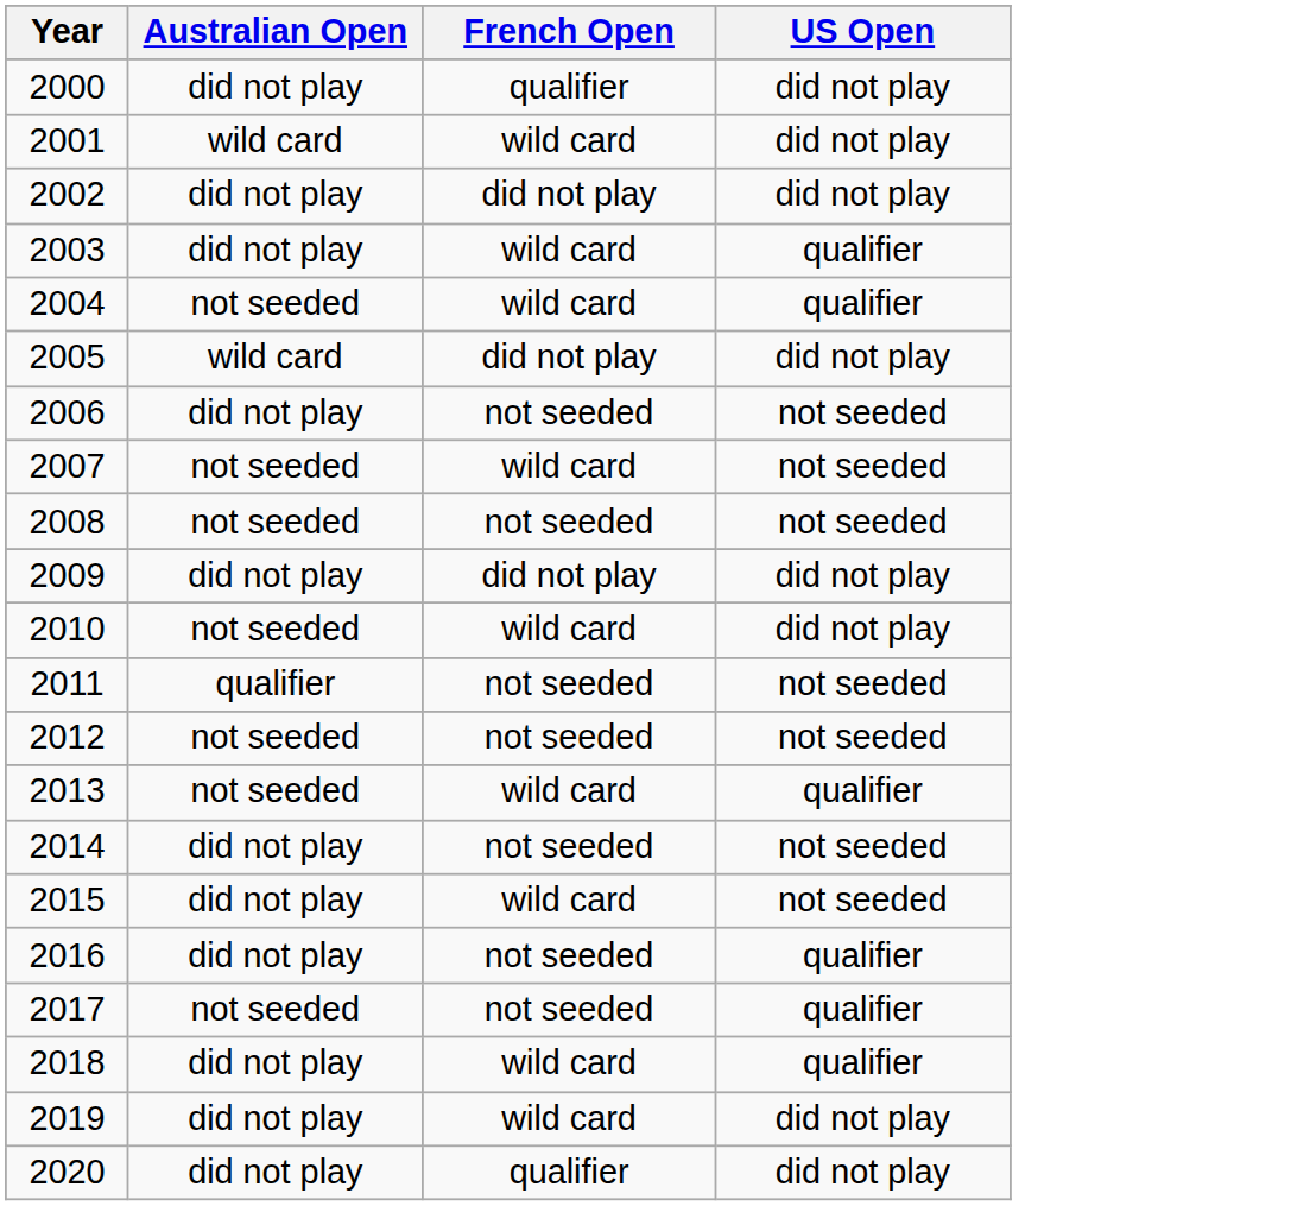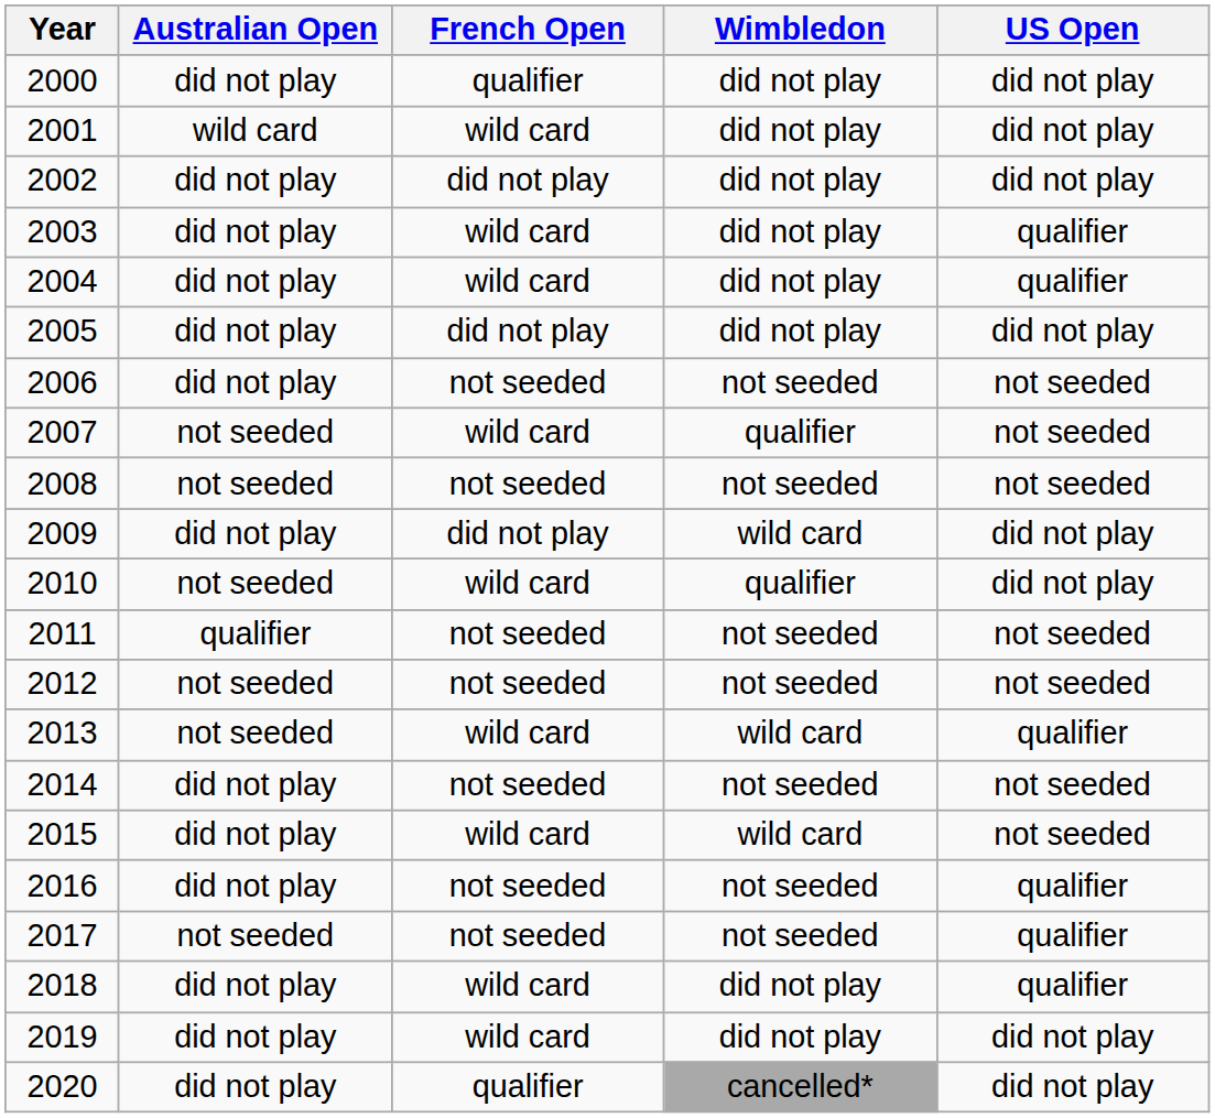 <table class="wikitable" style="text-align:center">
 <tr>
 <th width="50">Year</th>
 <th width="130"><a href='#'>Australian Open</a></th>
 <th width="130"><a href='#'>French Open</a></th>
+<th width="130"><a href='#'>Wimbledon</a></th>
 <th width="130"><a href='#'>US Open</a></th>
 </tr>
 <tr>
 <td>2000</td>
 <td>did not play</td>
 <td>qualifier</td>
 <td>did not play</td>
+<td>did not play</td>
 </tr>
 <tr>
 <td>2001</td>
 <td>wild card</td>
 <td>wild card</td>
 <td>did not play</td>
+<td>did not play</td>
 </tr>
 <tr>
 <td>2002</td>
+<td>did not play</td>
 <td>did not play</td>
 <td>did not play</td>
 <td>did not play</td>
 </tr>
 <tr>
 <td>2003</td>
 <td>did not play</td>
 <td>wild card</td>
+<td>did not play</td>
 <td>qualifier</td>
 </tr>
 <tr>
 <td>2004</td>
-<td>not seeded</td>
+<td>did not play</td>
 <td>wild card</td>
+<td>did not play</td>
 <td>qualifier</td>
 </tr>
 <tr>
 <td>2005</td>
-<td>wild card</td>
+<td>did not play</td>
+<td>did not play</td>
 <td>did not play</td>
 <td>did not play</td>
 </tr>
 <tr>
 <td>2006</td>
 <td>did not play</td>
 <td>not seeded</td>
 <td>not seeded</td>
+<td>not seeded</td>
 </tr>
 <tr>
 <td>2007</td>
 <td>not seeded</td>
 <td>wild card</td>
+<td>qualifier</td>
 <td>not seeded</td>
 </tr>
 <tr>
 <td>2008</td>
+<td>not seeded</td>
 <td>not seeded</td>
 <td>not seeded</td>
 <td>not seeded</td>
 </tr>
 <tr>
 <td>2009</td>
 <td>did not play</td>
 <td>did not play</td>
+<td>wild card</td>
 <td>did not play</td>
 </tr>
 <tr>
 <td>2010</td>
 <td>not seeded</td>
 <td>wild card</td>
+<td>qualifier</td>
 <td>did not play</td>
 </tr>
 <tr>
 <td>2011</td>
 <td>qualifier</td>
+<td>not seeded</td>
 <td>not seeded</td>
 <td>not seeded</td>
 </tr>
 <tr>
 <td>2012</td>
 <td>not seeded</td>
 <td>not seeded</td>
 <td>not seeded</td>
+<td>not seeded</td>
 </tr>
 <tr>
 <td>2013</td>
 <td>not seeded</td>
+<td>wild card</td>
 <td>wild card</td>
 <td>qualifier</td>
 </tr>
 <tr>
 <td>2014</td>
 <td>did not play</td>
 <td>not seeded</td>
 <td>not seeded</td>
+<td>not seeded</td>
 </tr>
 <tr>
 <td>2015</td>
 <td>did not play</td>
+<td>wild card</td>
 <td>wild card</td>
 <td>not seeded</td>
 </tr>
 <tr>
 <td>2016</td>
 <td>did not play</td>
 <td>not seeded</td>
+<td>not seeded</td>
 <td>qualifier</td>
 </tr>
 <tr>
 <td>2017</td>
+<td>not seeded</td>
 <td>not seeded</td>
 <td>not seeded</td>
 <td>qualifier</td>
 </tr>
 <tr>
 <td>2018</td>
 <td>did not play</td>
 <td>wild card</td>
+<td>did not play</td>
 <td>qualifier</td>
 </tr>
 <tr>
 <td>2019</td>
 <td>did not play</td>
 <td>wild card</td>
 <td>did not play</td>
+<td>did not play</td>
 </tr>
 <tr>
 <td>2020</td>
 <td>did not play</td>
 <td>qualifier</td>
+<td bgcolor="darkgray">cancelled*</td>
 <td>did not play</td>
 </tr>
 </table>
